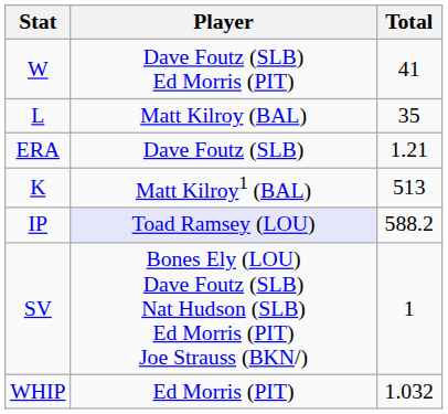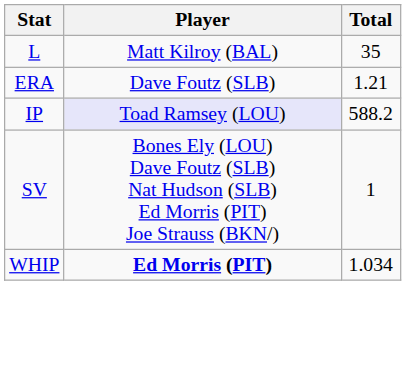 <table class="wikitable" style="text-align:center;">
 <tr>
 <th style="width:15%;">Stat</th>
 <th>Player</th>
 <th style="width:15%;">Total</th>
-</tr>
-<tr>
-<td><a href='#'>W</a></td>
-<td><a href='#'>Dave Foutz</a> (<a href='#'>SLB</a>)<br><a href='#'>Ed Morris</a> (<a href='#'>PIT</a>)</td>
-<td>41</td>
 </tr>
 <tr>
 <td><a href='#'>L</a></td>
 <td><a href='#'>Matt Kilroy</a> (<a href='#'>BAL</a>)</td>
 <td>35</td>
 </tr>
 <tr>
 <td><a href='#'>ERA</a></td>
 <td><a href='#'>Dave Foutz</a> (<a href='#'>SLB</a>)</td>
 <td>1.21</td>
-</tr>
-<tr>
-<td><a href='#'>K</a></td>
-<td><a href='#'>Matt Kilroy</a><sup>1</sup> (<a href='#'>BAL</a>)</td>
-<td>513</td>
 </tr>
 <tr>
 <td><a href='#'>IP</a></td>
 <td style="background: lavender;"><a href='#'>Toad Ramsey</a> (<a href='#'>LOU</a>)</td>
 <td>588.2</td>
 </tr>
 <tr>
 <td><a href='#'>SV</a></td>
 <td><a href='#'>Bones Ely</a> (<a href='#'>LOU</a>)<br><a href='#'>Dave Foutz</a> (<a href='#'>SLB</a>)<br><a href='#'>Nat Hudson</a> (<a href='#'>SLB</a>)<br><a href='#'>Ed Morris</a> (<a href='#'>PIT</a>)<br><a href='#'>Joe Strauss</a> (<a href='#'>BKN</a>/)</td>
 <td>1</td>
 </tr>
 <tr>
 <td><a href='#'>WHIP</a></td>
-<td><a href='#'>Ed Morris</a> (<a href='#'>PIT</a>)</td>
-<td>1.032</td>
+<td><strong><a href='#'>Ed Morris</a> (<a href='#'>PIT</a>)</strong></td>
+<td>1.034</td>
 </tr>
 </table>
